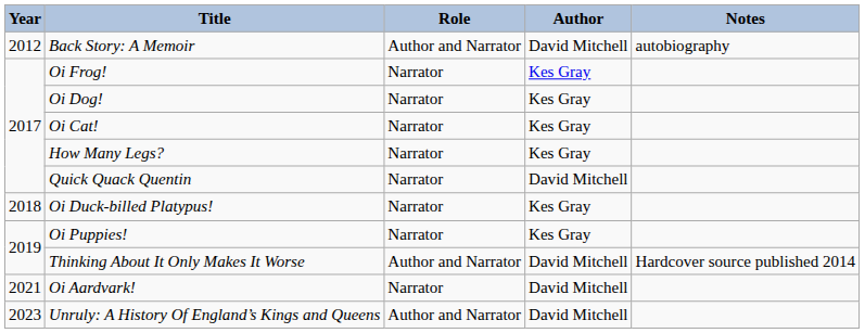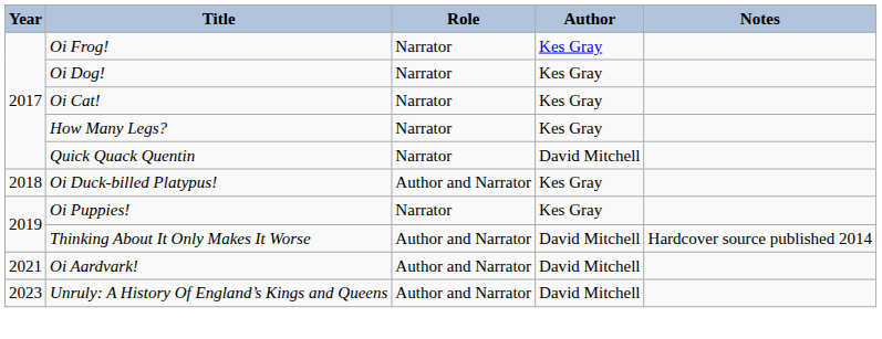 <table class="wikitable" style="font-size: 95%;">
 <tr>
 <th style="background:#B0C4DE;">Year</th>
 <th style="background:#B0C4DE;">Title</th>
 <th style="background:#B0C4DE;">Role</th>
 <th style="background:#B0C4DE;">Author</th>
 <th style="background:#B0C4DE;">Notes</th>
-</tr>
-<tr>
-<td>2012</td>
-<td><em>Back Story: A Memoir</em></td>
-<td>Author and Narrator</td>
-<td>David Mitchell</td>
-<td>autobiography</td>
 </tr>
 <tr>
 <td rowspan="5">2017</td>
 <td><em>Oi Frog!</em></td>
 <td>Narrator</td>
 <td><a href='#'>Kes Gray</a></td>
 <td></td>
 </tr>
 <tr>
 <td><em>Oi Dog!</em></td>
 <td>Narrator</td>
 <td>Kes Gray</td>
 <td></td>
 </tr>
 <tr>
 <td><em>Oi Cat!</em></td>
 <td>Narrator</td>
 <td>Kes Gray</td>
 <td></td>
 </tr>
 <tr>
 <td><em>How Many Legs?</em></td>
 <td>Narrator</td>
 <td>Kes Gray</td>
 <td></td>
 </tr>
 <tr>
 <td><em>Quick Quack Quentin</em></td>
 <td>Narrator</td>
 <td>David Mitchell</td>
 <td></td>
 </tr>
 <tr>
 <td>2018</td>
 <td><em>Oi Duck-billed Platypus!</em></td>
-<td>Narrator</td>
+<td>Author and Narrator</td>
 <td>Kes Gray</td>
 <td></td>
 </tr>
 <tr>
 <td rowspan="2">2019</td>
 <td><em>Oi Puppies!</em></td>
 <td>Narrator</td>
 <td>Kes Gray</td>
 <td></td>
 </tr>
 <tr>
 <td><em>Thinking About It Only Makes It Worse</em></td>
 <td>Author and Narrator</td>
 <td>David Mitchell</td>
 <td>Hardcover source published 2014</td>
 </tr>
 <tr>
 <td>2021</td>
 <td><em>Oi Aardvark!</em></td>
-<td>Narrator</td>
+<td>Author and Narrator</td>
 <td>David Mitchell</td>
 <td></td>
 </tr>
 <tr>
 <td>2023</td>
 <td><em>Unruly: A History Of England’s Kings and Queens</em></td>
 <td>Author and Narrator</td>
 <td>David Mitchell</td>
 <td></td>
 </tr>
 </table>
